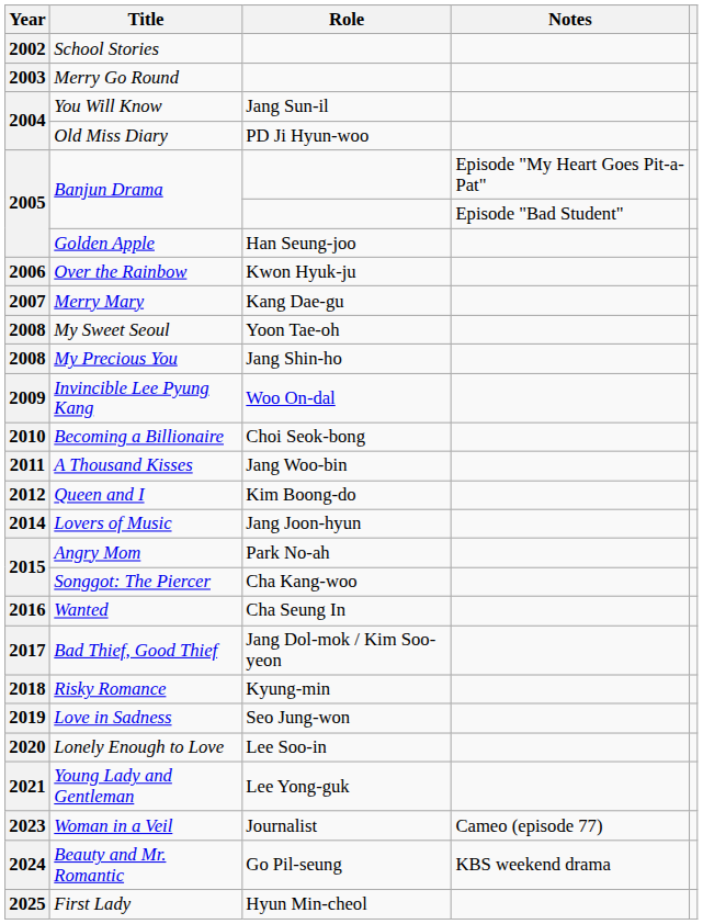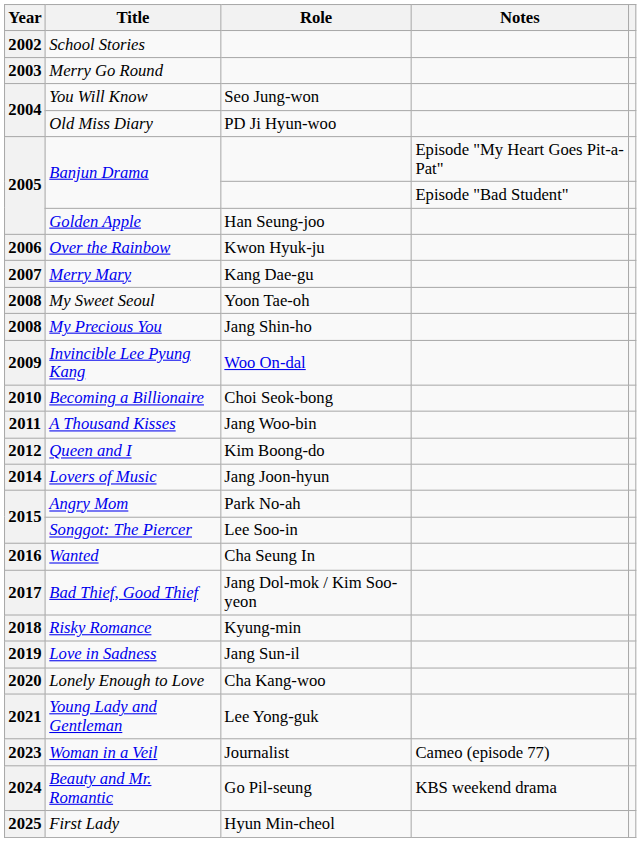 <table class="wikitable plainrowheaders sortable">
 <tr>
 <th scope="col">Year</th>
 <th scope="col">Title</th>
 <th scope="col">Role</th>
 <th scope="col">Notes</th>
 <th scope="col"></th>
 </tr>
 <tr>
 <th scope="row">2002</th>
 <td><em>School Stories</em></td>
 <td></td>
 <td></td>
 <td></td>
 </tr>
 <tr>
 <th scope="row">2003</th>
 <td><em>Merry Go Round</em></td>
 <td></td>
 <td></td>
 <td></td>
 </tr>
 <tr>
 <th scope="row" rowspan="2">2004</th>
 <td><em>You Will Know</em></td>
-<td>Jang Sun-il</td>
+<td>Seo Jung-won</td>
 <td></td>
 <td></td>
 </tr>
 <tr>
 <td><em>Old Miss Diary</em></td>
 <td>PD Ji Hyun-woo</td>
 <td></td>
 <td></td>
 </tr>
 <tr>
 <th scope="row" rowspan="3">2005</th>
 <td rowspan="2"><em><a href='#'>Banjun Drama</a></em></td>
 <td></td>
 <td>Episode "My Heart Goes Pit-a-Pat"</td>
 <td></td>
 </tr>
 <tr>
 <td></td>
 <td>Episode "Bad Student"</td>
 <td></td>
 </tr>
 <tr>
 <td><em><a href='#'>Golden Apple</a></em></td>
 <td>Han Seung-joo</td>
 <td></td>
 <td></td>
 </tr>
 <tr>
 <th scope="row">2006</th>
 <td><em><a href='#'>Over the Rainbow</a></em></td>
 <td>Kwon Hyuk-ju</td>
 <td></td>
 <td></td>
 </tr>
 <tr>
 <th scope="row">2007</th>
 <td><em><a href='#'>Merry Mary</a></em></td>
 <td>Kang Dae-gu</td>
 <td></td>
 <td></td>
 </tr>
 <tr>
 <th scope="row">2008</th>
 <td><em>My Sweet Seoul</em></td>
 <td>Yoon Tae-oh</td>
 <td></td>
 <td></td>
 </tr>
 <tr>
 <th scope="row">2008</th>
 <td><em><a href='#'>My Precious You</a></em></td>
 <td>Jang Shin-ho</td>
 <td></td>
 <td></td>
 </tr>
 <tr>
 <th scope="row">2009</th>
 <td><em><a href='#'>Invincible Lee Pyung Kang</a></em></td>
 <td><a href='#'>Woo On-dal</a></td>
 <td></td>
 <td></td>
 </tr>
 <tr>
 <th scope="row">2010</th>
 <td><em><a href='#'>Becoming a Billionaire</a></em></td>
 <td>Choi Seok-bong</td>
 <td></td>
 <td></td>
 </tr>
 <tr>
 <th scope="row">2011</th>
 <td><em><a href='#'>A Thousand Kisses</a></em></td>
 <td>Jang Woo-bin</td>
 <td></td>
 <td></td>
 </tr>
 <tr>
 <th scope="row">2012</th>
 <td><em><a href='#'>Queen and I</a></em></td>
 <td>Kim Boong-do</td>
 <td></td>
 <td></td>
 </tr>
 <tr>
 <th scope="row">2014</th>
 <td><em><a href='#'>Lovers of Music</a></em></td>
 <td>Jang Joon-hyun</td>
 <td></td>
 <td></td>
 </tr>
 <tr>
 <th scope="row" rowspan="2">2015</th>
 <td><em><a href='#'>Angry Mom</a></em></td>
 <td>Park No-ah</td>
 <td></td>
 <td></td>
 </tr>
 <tr>
 <td><em><a href='#'>Songgot: The Piercer</a></em></td>
-<td>Cha Kang-woo</td>
+<td>Lee Soo-in</td>
 <td></td>
 <td></td>
 </tr>
 <tr>
 <th scope="row">2016</th>
 <td><a href='#'><em>Wanted</em></a></td>
 <td>Cha Seung In</td>
 <td></td>
 <td></td>
 </tr>
 <tr>
 <th scope="row">2017</th>
 <td><em><a href='#'>Bad Thief, Good Thief</a></em></td>
 <td>Jang Dol-mok / Kim Soo-yeon</td>
 <td></td>
 <td></td>
 </tr>
 <tr>
 <th scope="row">2018</th>
 <td><em><a href='#'>Risky Romance</a></em></td>
 <td>Kyung-min</td>
 <td></td>
 <td></td>
 </tr>
 <tr>
 <th scope="row">2019</th>
 <td><em><a href='#'>Love in Sadness</a></em></td>
-<td>Seo Jung-won</td>
+<td>Jang Sun-il</td>
 <td></td>
 <td></td>
 </tr>
 <tr>
 <th scope="row">2020</th>
 <td><em>Lonely Enough to Love</em></td>
-<td>Lee Soo-in</td>
+<td>Cha Kang-woo</td>
 <td></td>
 <td></td>
 </tr>
 <tr>
 <th scope="row">2021</th>
 <td><em><a href='#'>Young Lady and Gentleman</a></em></td>
 <td>Lee Yong-guk</td>
 <td></td>
 <td></td>
 </tr>
 <tr>
 <th scope="row">2023</th>
 <td><em><a href='#'>Woman in a Veil</a></em></td>
 <td>Journalist</td>
 <td>Cameo (episode 77)</td>
 <td></td>
 </tr>
 <tr>
 <th scope="row">2024</th>
 <td><em><a href='#'>Beauty and Mr. Romantic</a></em></td>
 <td>Go Pil-seung</td>
 <td>KBS weekend drama</td>
 <td></td>
 </tr>
 <tr>
 <th scope="row">2025</th>
 <td><em>First Lady</em></td>
 <td>Hyun Min-cheol</td>
 <td></td>
 <td></td>
 </tr>
 </table>
